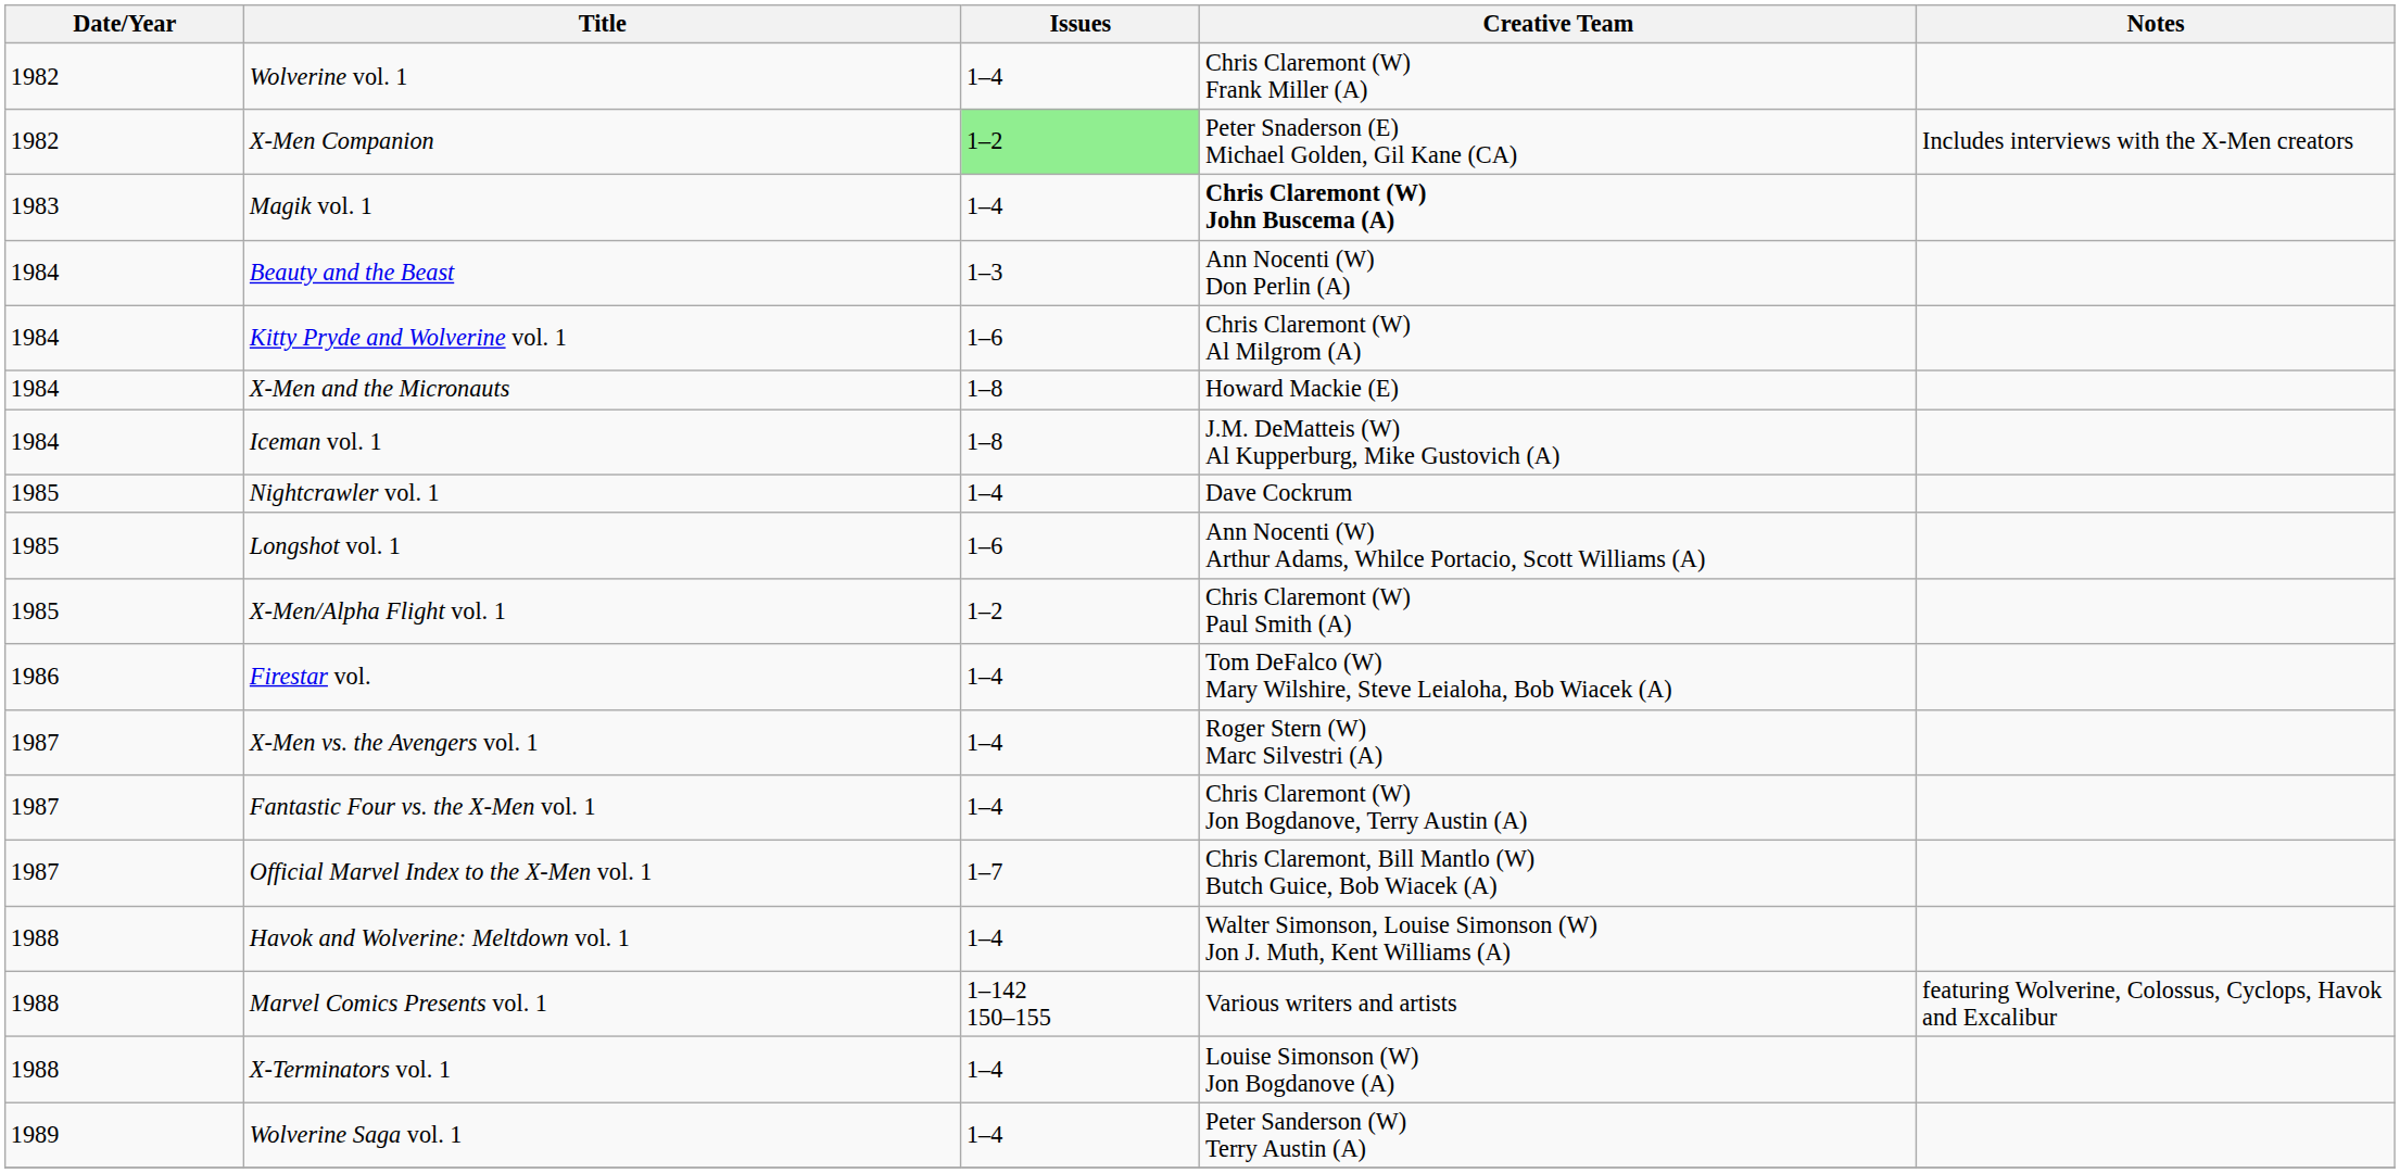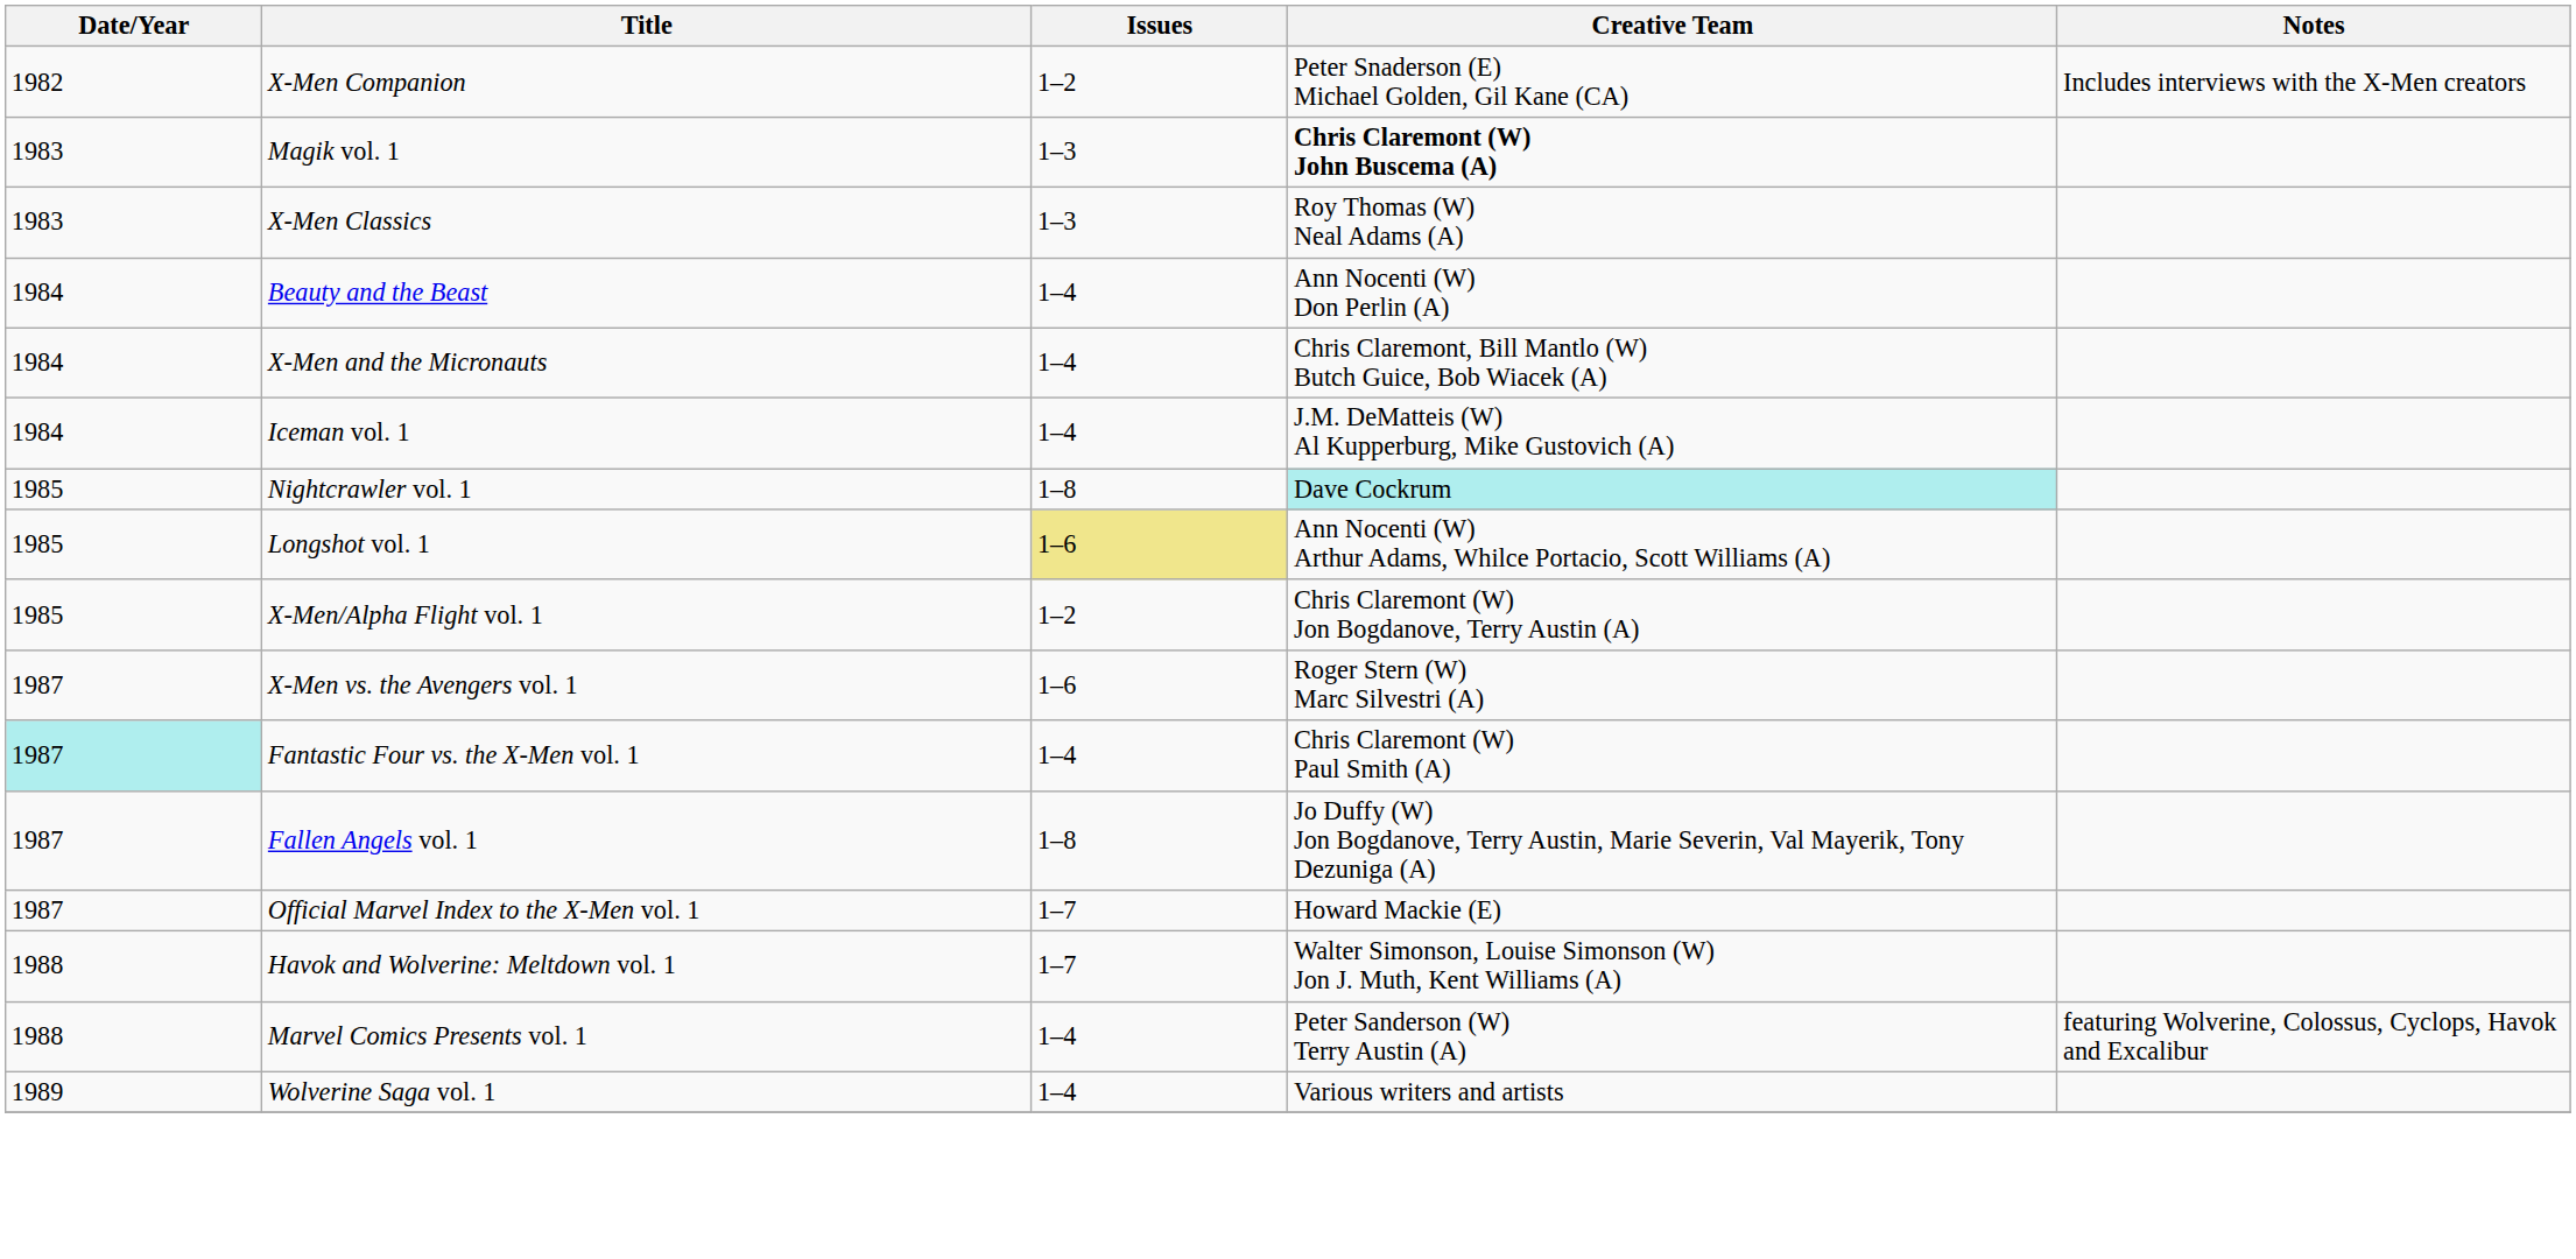 <table class="wikitable" style="width:100%;">
 <tr>
 <th style="width:10%;">Date/Year</th>
 <th style="width:30%;">Title</th>
 <th style="width:10%;">Issues</th>
 <th style="width:30%;">Creative Team</th>
 <th style="width:20%;">Notes</th>
 </tr>
 <tr>
 <td>1982</td>
-<td><em>Wolverine</em> vol. 1</td>
-<td>1–4</td>
-<td>Chris Claremont (W)<br>Frank Miller (A)</td>
-<td></td>
-</tr>
-<tr>
-<td>1982</td>
 <td><em>X-Men Companion</em></td>
-<td style="background: lightgreen;">1–2</td>
+<td>1–2</td>
 <td>Peter Snaderson (E)<br>Michael Golden, Gil Kane (CA)</td>
 <td>Includes interviews with the X-Men creators</td>
 </tr>
 <tr>
 <td>1983</td>
 <td><em>Magik</em> vol. 1</td>
-<td>1–4</td>
+<td>1–3</td>
 <td><strong>Chris Claremont (W) <br>John Buscema (A)</strong></td>
+<td></td>
+</tr>
+<tr>
+<td>1983</td>
+<td><em>X-Men Classics</em></td>
+<td>1–3</td>
+<td>Roy Thomas (W)<br>Neal Adams (A)</td>
 <td></td>
 </tr>
 <tr>
 <td>1984</td>
 <td><em><a href='#'>Beauty and the Beast</a></em></td>
-<td>1–3</td>
+<td>1–4</td>
 <td>Ann Nocenti (W)<br>Don Perlin (A)</td>
 <td></td>
 </tr>
 <tr>
 <td>1984</td>
-<td><em><a href='#'>Kitty Pryde and Wolverine</a></em> vol. 1</td>
-<td>1–6</td>
-<td>Chris Claremont (W) <br>Al Milgrom (A)</td>
-<td></td>
-</tr>
-<tr>
-<td>1984</td>
 <td><em>X-Men and the Micronauts</em></td>
-<td>1–8</td>
-<td>Howard Mackie (E)</td>
+<td>1–4</td>
+<td>Chris Claremont, Bill Mantlo (W)<br>Butch Guice, Bob Wiacek (A)</td>
 <td></td>
 </tr>
 <tr>
 <td>1984</td>
 <td><em>Iceman</em> vol. 1</td>
-<td>1–8</td>
+<td>1–4</td>
 <td>J.M. DeMatteis (W) <br>Al Kupperburg, Mike Gustovich (A)</td>
 <td></td>
 </tr>
 <tr>
 <td>1985</td>
 <td><em>Nightcrawler</em> vol. 1</td>
-<td>1–4</td>
-<td>Dave Cockrum</td>
+<td>1–8</td>
+<td style="background: paleturquoise;">Dave Cockrum</td>
 <td></td>
 </tr>
 <tr>
 <td>1985</td>
 <td><em>Longshot</em> vol. 1</td>
-<td>1–6</td>
+<td style="background: khaki;">1–6</td>
 <td>Ann Nocenti (W) <br>Arthur Adams, Whilce Portacio, Scott Williams (A)</td>
 <td></td>
 </tr>
 <tr>
 <td>1985</td>
 <td><em>X-Men/Alpha Flight</em> vol. 1</td>
 <td>1–2</td>
-<td>Chris Claremont (W)<br>Paul Smith (A)</td>
-<td></td>
-</tr>
-<tr>
-<td>1986</td>
-<td><em><a href='#'>Firestar</a></em> vol.</td>
-<td>1–4</td>
-<td>Tom DeFalco (W)<br>Mary Wilshire, Steve Leialoha, Bob Wiacek (A)</td>
+<td>Chris Claremont (W) <br>Jon Bogdanove, Terry Austin (A)</td>
 <td></td>
 </tr>
 <tr>
 <td>1987</td>
 <td><em>X-Men vs. the Avengers</em> vol. 1</td>
-<td>1–4</td>
+<td>1–6</td>
 <td>Roger Stern (W) <br>Marc Silvestri (A)</td>
 <td></td>
 </tr>
 <tr>
-<td>1987</td>
+<td style="background: paleturquoise;">1987</td>
 <td><em>Fantastic Four vs. the X-Men</em> vol. 1</td>
 <td>1–4</td>
-<td>Chris Claremont (W) <br>Jon Bogdanove, Terry Austin (A)</td>
+<td>Chris Claremont (W)<br>Paul Smith (A)</td>
+<td></td>
+</tr>
+<tr>
+<td>1987</td>
+<td><em><a href='#'>Fallen Angels</a></em> vol. 1</td>
+<td>1–8</td>
+<td>Jo Duffy (W) <br>Jon Bogdanove, Terry Austin, Marie Severin, Val Mayerik, Tony Dezuniga (A)</td>
 <td></td>
 </tr>
 <tr>
 <td>1987</td>
 <td><em>Official Marvel Index to the X-Men</em> vol. 1</td>
 <td>1–7</td>
-<td>Chris Claremont, Bill Mantlo (W)<br>Butch Guice, Bob Wiacek (A)</td>
+<td>Howard Mackie (E)</td>
 <td></td>
 </tr>
 <tr>
 <td>1988</td>
 <td><em>Havok and Wolverine: Meltdown</em> vol. 1</td>
-<td>1–4</td>
+<td>1–7</td>
 <td>Walter Simonson, Louise Simonson (W)<br>Jon J. Muth, Kent Williams (A)</td>
 <td></td>
 </tr>
 <tr>
 <td>1988</td>
 <td><em>Marvel Comics Presents</em> vol. 1</td>
-<td>1–142<br>150–155</td>
-<td>Various writers and artists</td>
+<td>1–4</td>
+<td>Peter Sanderson (W)<br>Terry Austin (A)</td>
 <td>featuring Wolverine, Colossus, Cyclops, Havok and Excalibur</td>
-</tr>
-<tr>
-<td>1988</td>
-<td><em>X-Terminators</em> vol. 1</td>
-<td>1–4</td>
-<td>Louise Simonson (W) <br>Jon Bogdanove (A)</td>
-<td></td>
 </tr>
 <tr>
 <td>1989</td>
 <td><em>Wolverine Saga</em> vol. 1</td>
 <td>1–4</td>
-<td>Peter Sanderson (W)<br>Terry Austin (A)</td>
+<td>Various writers and artists</td>
 <td></td>
 </tr>
 <tr>
 </tr>
 </table>
